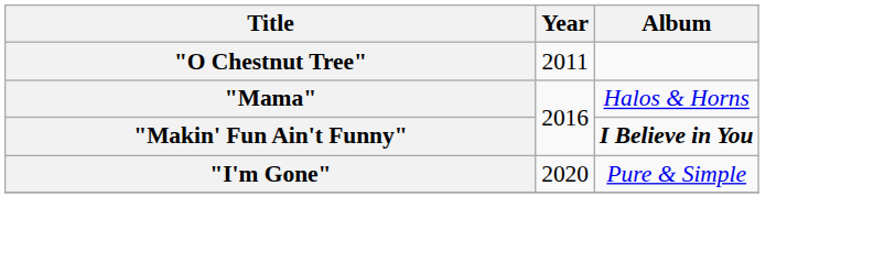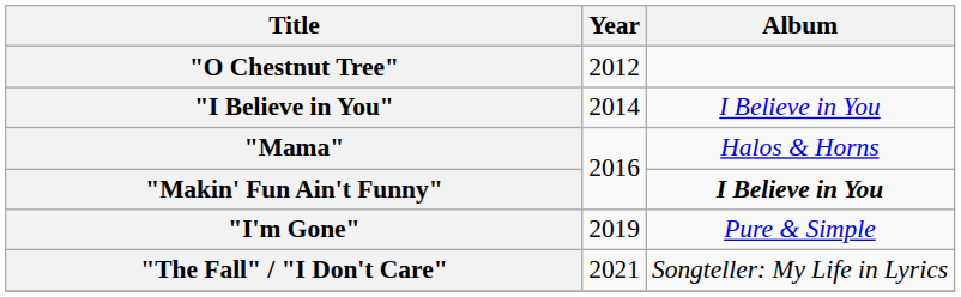 <table class="wikitable plainrowheaders" style="text-align:center;">
 <tr>
 <th style="width:22em;">Title</th>
 <th>Year</th>
 <th>Album</th>
 </tr>
 <tr>
 <th scope = "row">"O Chestnut Tree"<br></th>
-<td>2011</td>
+<td>2012</td>
 <td></td>
+</tr>
+<tr>
+<th scope = "row">"I Believe in You"</th>
+<td>2014</td>
+<td><em><a href='#'>I Believe in You</a></em></td>
 </tr>
 <tr>
 <th scope = "row">"Mama"</th>
 <td rowspan = "2">2016</td>
 <td><em><a href='#'>Halos & Horns</a></em></td>
 </tr>
 <tr>
 <th scope = "row">"Makin' Fun Ain't Funny"</th>
 <td><strong><em>I Believe in You</em></strong></td>
 </tr>
 <tr>
 <th scope = "row">"I'm Gone"</th>
-<td>2020</td>
+<td>2019</td>
 <td><em><a href='#'>Pure & Simple</a></em></td>
+</tr>
+<tr>
+<th scope = "row">"The Fall" / "I Don't Care"</th>
+<td>2021</td>
+<td><em>Songteller: My Life in Lyrics</em></td>
 </tr>
 <tr>
 </tr>
 </table>
